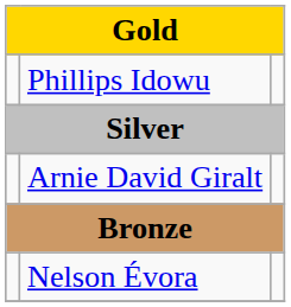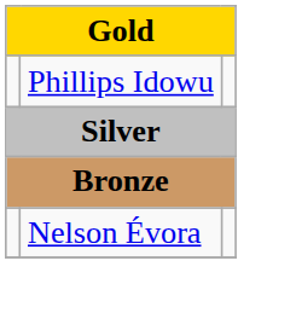 <table class="wikitable">
 <tr bgcolor=gold>
 <td colspan=3 align=center><strong>Gold</strong></td>
 </tr>
 <tr>
 <td></td>
 <td><a href='#'>Phillips Idowu</a></td>
 <td></td>
 </tr>
 <tr bgcolor=silver>
 <td colspan=3 align=center><strong>Silver</strong></td>
 </tr>
-<tr>
-<td></td>
-<td><a href='#'>Arnie David Giralt</a></td>
-<td></td>
-</tr>
 <tr bgcolor=cc9966>
 <td colspan=3 align=center><strong>Bronze</strong></td>
 </tr>
 <tr>
 <td></td>
 <td><a href='#'>Nelson Évora</a></td>
 <td></td>
 </tr>
 <tr>
 </tr>
 </table>
